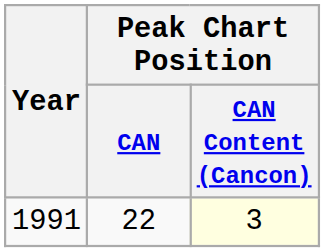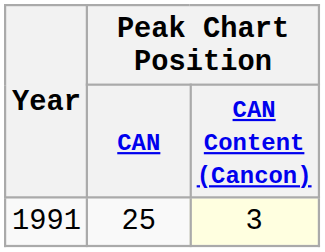 <table class="wikitable">
 <tr>
 <th rowspan="2">Year</th>
 <th colspan="2">Peak Chart Position</th>
 </tr>
 <tr>
 <th width="40"><small><a href='#'>CAN</a></small></th>
 <th width="40"><small><a href='#'>CAN Content (Cancon)</a></small></th>
 </tr>
 <tr>
 <td rowspan=1>1991</td>
-<td align="center">22</td>
+<td align="center">25</td>
 <td align="center" style="background: lightyellow;">3</td>
 </tr>
 </table>
